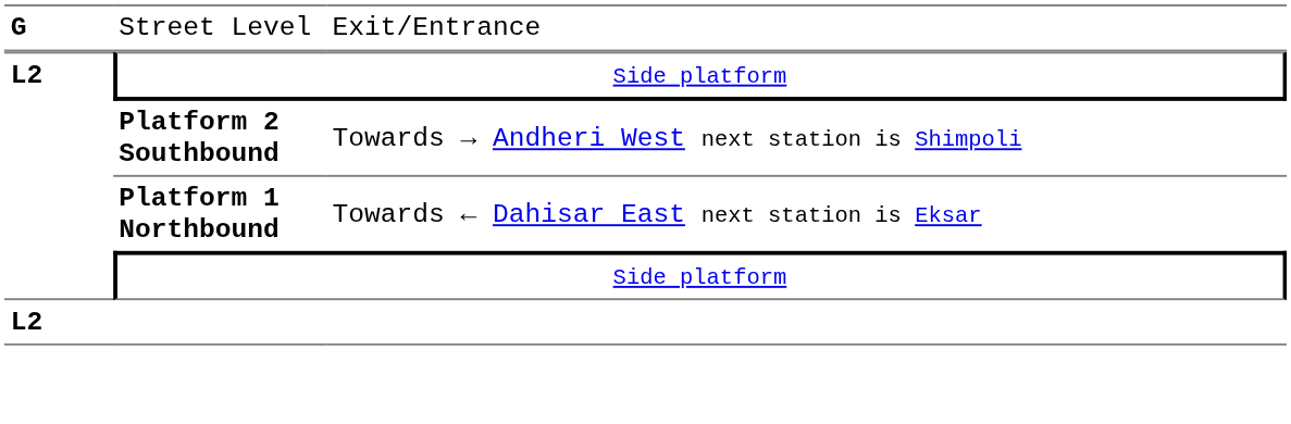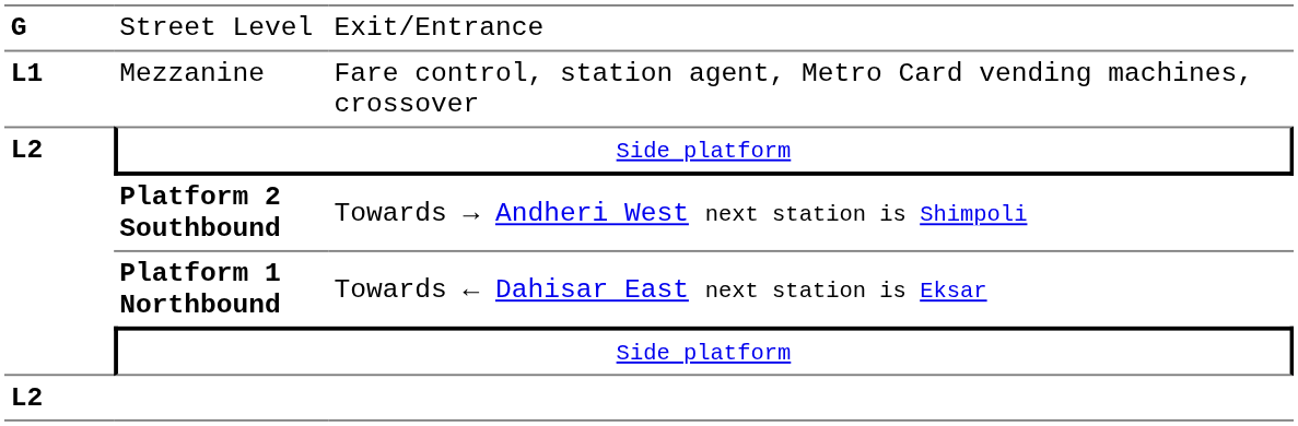 <table cellspacing="0" cellpadding="3" border="0">
 <tr>
 <td style="border-bottom:solid 1px gray;border-top:solid 1px gray;" width="50" valign="top"><strong>G</strong></td>
 <td style="border-top:solid 1px gray;border-bottom:solid 1px gray;" width="100" valign="top">Street Level</td>
 <td style="border-top:solid 1px gray;border-bottom:solid 1px gray;" width="500" valign="top">Exit/Entrance</td>
+</tr>
+<tr>
+<td valign="top"><strong>L1</strong></td>
+<td valign="top">Mezzanine</td>
+<td valign="top">Fare control, station agent, Metro Card vending machines, crossover</td>
 </tr>
 <tr>
 <td rowspan="4" style="border-top:solid 1px gray;border-bottom:solid 1px gray;" width="50" valign="top"><strong>L2</strong></td>
 <td colspan="2" style="border-top:solid 1px gray;border-right:solid 2px black;border-left:solid 2px black;border-bottom:solid 2px black;text-align:center;"><small><a href='#'>Side platform</a></small></td>
 </tr>
 <tr>
 <td style="border-bottom:solid 1px gray;" width="100"><span><strong>Platform 2</strong><br><strong>Southbound</strong></span></td>
 <td style="border-bottom:solid 1px gray;" width="500">Towards → <a href='#'>Andheri West</a> <small>next station is <a href='#'>Shimpoli</a></small></td>
 </tr>
 <tr>
 <td><span><strong>Platform 1</strong><br><strong>Northbound</strong></span></td>
 <td>Towards ← <a href='#'>Dahisar East</a> <small>next station is <a href='#'>Eksar</a></small></td>
 </tr>
 <tr>
 <td colspan="2" style="border-top:solid 2px black;border-right:solid 2px black;border-left:solid 2px black;border-bottom:solid 1px gray;" align="center"><small><a href='#'>Side platform</a></small></td>
 </tr>
 <tr>
 <td rowspan="2" style="border-bottom:solid 1px gray;" width="50" valign="top"><strong>L2</strong></td>
 <td style="border-bottom:solid 1px gray;" width="100"></td>
 <td style="border-bottom:solid 1px gray;" width="500"></td>
 </tr>
 <tr>
 </tr>
 </table>
